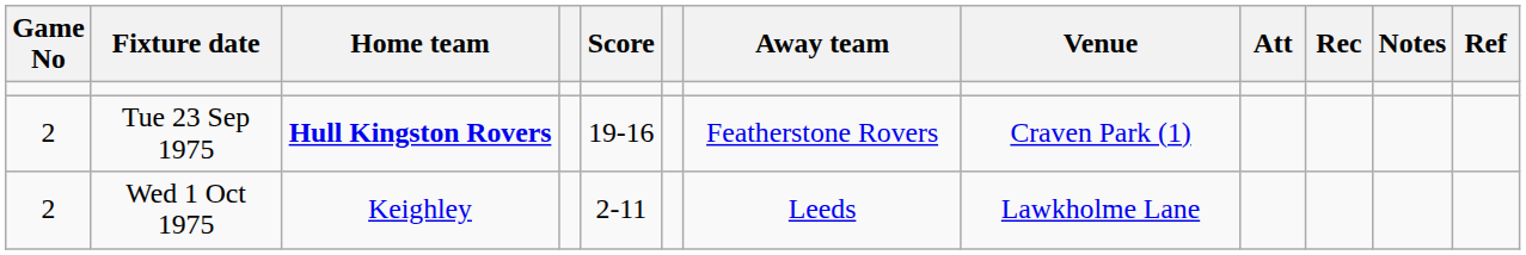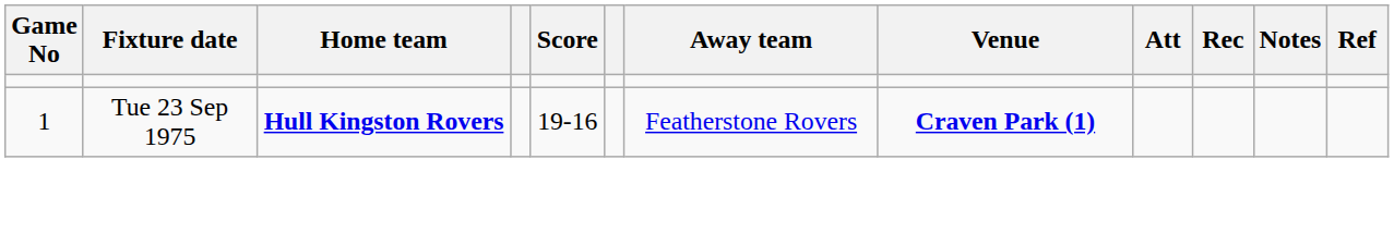 <table class="wikitable" style="text-align:center;">
 <tr>
 <th width=20 abbr="No">Game No</th>
 <th width=100 abbr="Date">Fixture date</th>
 <th width=150 abbr="Home team">Home team</th>
 <th width=5 abbr="space"></th>
 <th width=20 abbr="Score">Score</th>
 <th width=5 abbr="space"></th>
 <th width=150 abbr="Away team">Away team</th>
 <th width=150 abbr="Venue">Venue</th>
 <th width=30 abbr="Att">Att</th>
 <th width=30 abbr="Rec">Rec</th>
 <th width=20 abbr="Notes">Notes</th>
 <th width=30 abbr="Ref">Ref</th>
 </tr>
 <tr>
 <td></td>
 <td></td>
 <td></td>
 <td></td>
 <td></td>
 <td></td>
 <td></td>
 <td></td>
 <td></td>
 <td></td>
 <td></td>
 </tr>
 <tr>
-<td>2</td>
+<td>1</td>
 <td>Tue 23 Sep 1975</td>
 <td><strong><a href='#'>Hull Kingston Rovers</a></strong></td>
 <td></td>
 <td>19-16</td>
 <td></td>
 <td><a href='#'>Featherstone Rovers</a></td>
-<td><a href='#'>Craven Park (1)</a></td>
-<td></td>
-<td></td>
-<td></td>
-<td></td>
-</tr>
-<tr>
-<td>2</td>
-<td>Wed 1 Oct 1975</td>
-<td><a href='#'>Keighley</a></td>
-<td></td>
-<td>2-11</td>
-<td></td>
-<td><a href='#'>Leeds</a></td>
-<td><a href='#'>Lawkholme Lane</a></td>
+<td><strong><a href='#'>Craven Park (1)</a></strong></td>
 <td></td>
 <td></td>
 <td></td>
 <td></td>
 </tr>
 </table>
